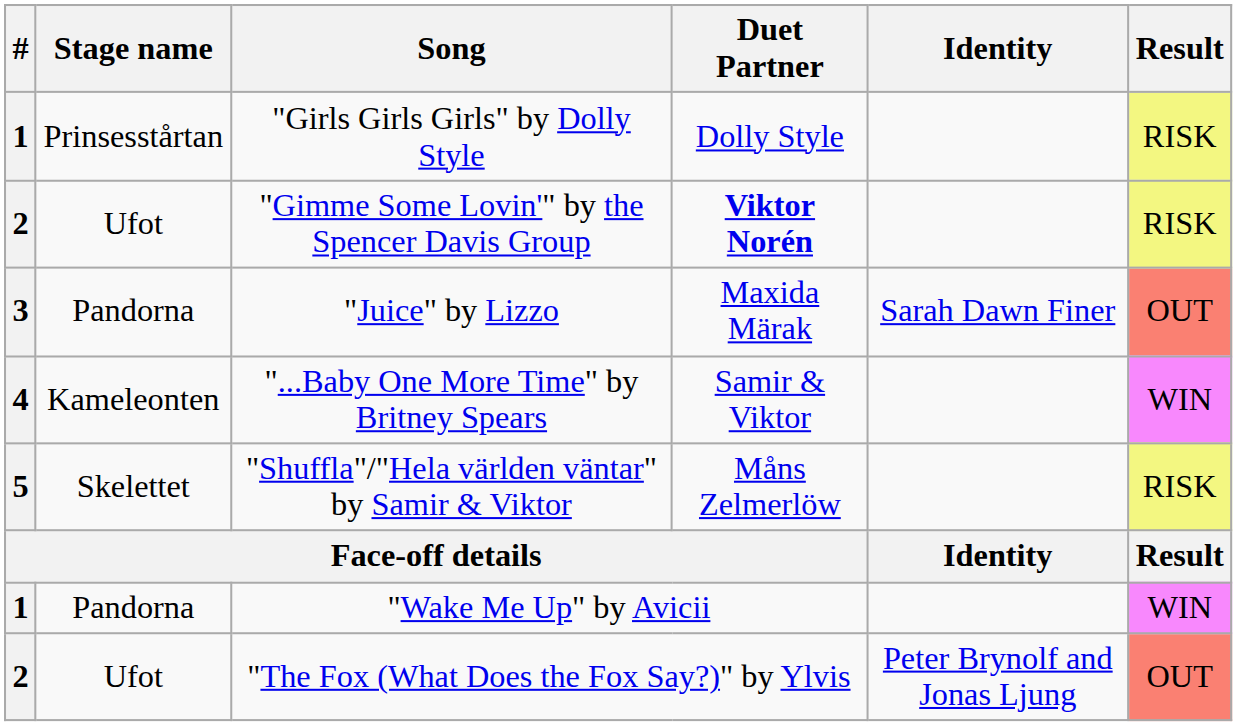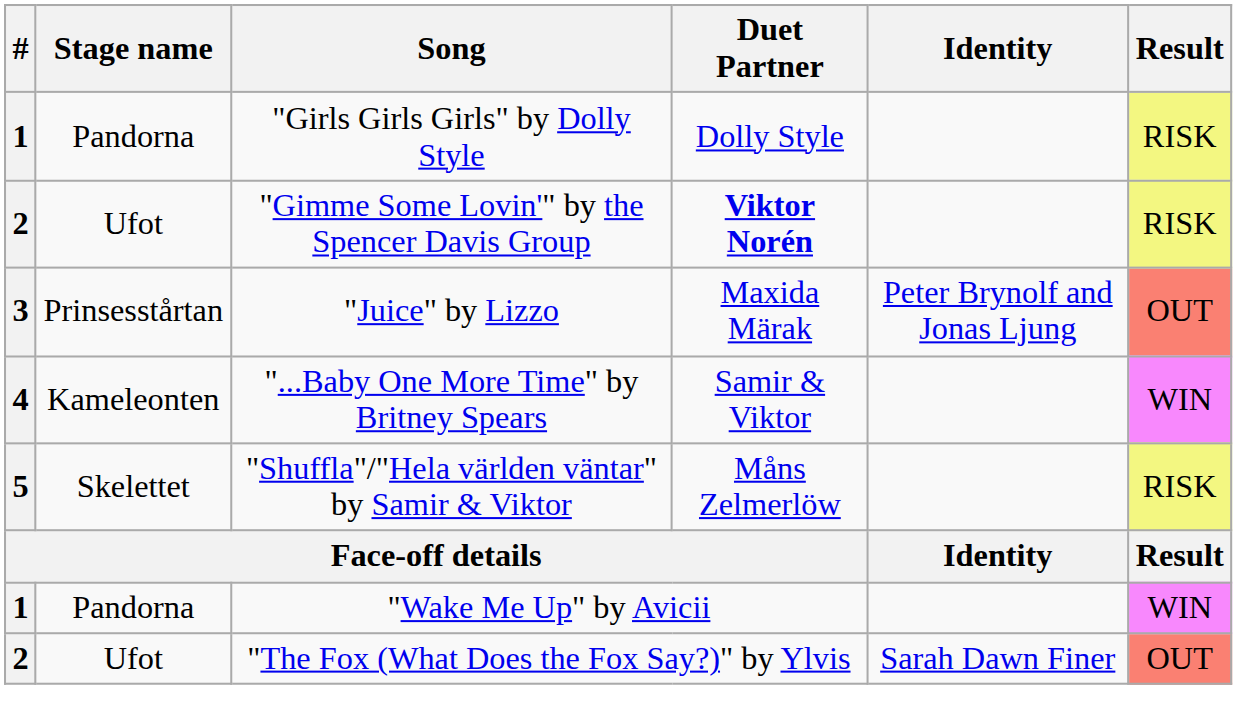 <table class="wikitable plainrowheaders" style="text-align: center;">
 <tr>
 <th>#</th>
 <th>Stage name</th>
 <th>Song</th>
 <th>Duet Partner</th>
 <th>Identity</th>
 <th>Result</th>
 </tr>
 <tr>
 <th>1</th>
-<td>Prinsesstårtan</td>
+<td>Pandorna</td>
 <td>"Girls Girls Girls" by <a href='#'>Dolly Style</a></td>
 <td><a href='#'>Dolly Style</a></td>
 <td></td>
 <td bgcolor="F3F781">RISK</td>
 </tr>
 <tr>
 <th>2</th>
 <td>Ufot</td>
 <td>"<a href='#'>Gimme Some Lovin'</a>" by <a href='#'>the Spencer Davis Group</a></td>
 <td><strong><a href='#'>Viktor Norén</a></strong></td>
 <td></td>
 <td bgcolor="F3F781">RISK</td>
 </tr>
 <tr>
 <th>3</th>
-<td>Pandorna</td>
+<td>Prinsesstårtan</td>
 <td>"<a href='#'>Juice</a>" by <a href='#'>Lizzo</a></td>
 <td><a href='#'>Maxida Märak</a></td>
-<td><a href='#'>Sarah Dawn Finer</a></td>
+<td><a href='#'>Peter Brynolf and Jonas Ljung</a></td>
 <td bgcolor=salmon>OUT</td>
 </tr>
 <tr>
 <th>4</th>
 <td>Kameleonten</td>
 <td>"<a href='#'>...Baby One More Time</a>" by <a href='#'>Britney Spears</a></td>
 <td><a href='#'>Samir & Viktor</a></td>
 <td></td>
 <td bgcolor="F888FD">WIN</td>
 </tr>
 <tr>
 <th>5</th>
 <td>Skelettet</td>
 <td>"<a href='#'>Shuffla</a>"/"<a href='#'>Hela världen väntar</a>" by <a href='#'>Samir & Viktor</a></td>
 <td><a href='#'>Måns Zelmerlöw</a></td>
 <td></td>
 <td bgcolor="F3F781">RISK</td>
 </tr>
 <tr>
 <th colspan="4">Face-off details</th>
 <th>Identity</th>
 <th>Result</th>
 </tr>
 <tr>
 <th>1</th>
 <td>Pandorna</td>
 <td colspan=2>"<a href='#'>Wake Me Up</a>" by <a href='#'>Avicii</a></td>
 <td></td>
 <td bgcolor="F888FD">WIN</td>
 </tr>
 <tr>
 <th>2</th>
 <td>Ufot</td>
 <td colspan=2>"<a href='#'>The Fox (What Does the Fox Say?)</a>" by <a href='#'>Ylvis</a></td>
-<td><a href='#'>Peter Brynolf and Jonas Ljung</a></td>
+<td><a href='#'>Sarah Dawn Finer</a></td>
 <td bgcolor=salmon>OUT</td>
 </tr>
 </table>
